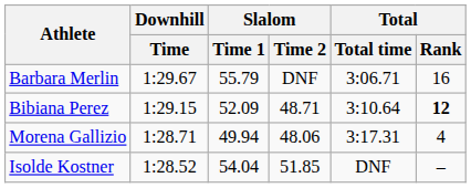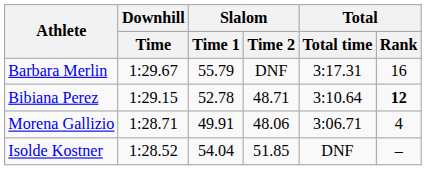 <table class="wikitable" style="font-size:90%">
 <tr>
 <th rowspan="2">Athlete</th>
 <th>Downhill</th>
 <th colspan="2">Slalom</th>
 <th colspan="2">Total</th>
 </tr>
 <tr>
 <th>Time</th>
 <th>Time 1</th>
 <th>Time 2</th>
 <th>Total time</th>
 <th>Rank</th>
 </tr>
 <tr>
 <td><a href='#'>Barbara Merlin</a></td>
 <td align="center">1:29.67</td>
 <td align="center">55.79</td>
 <td align="center">DNF</td>
-<td align="center">3:06.71</td>
+<td align="center">3:17.31</td>
 <td align="center">16</td>
 </tr>
 <tr>
 <td><a href='#'>Bibiana Perez</a></td>
 <td align="center">1:29.15</td>
-<td align="center">52.09</td>
+<td align="center">52.78</td>
 <td align="center">48.71</td>
 <td align="center">3:10.64</td>
 <td align="center"><strong>12</strong></td>
 </tr>
 <tr>
 <td><a href='#'>Morena Gallizio</a></td>
 <td align="center">1:28.71</td>
-<td align="center">49.94</td>
+<td align="center">49.91</td>
 <td align="center">48.06</td>
-<td align="center">3:17.31</td>
+<td align="center">3:06.71</td>
 <td align="center">4</td>
 </tr>
 <tr>
 <td><a href='#'>Isolde Kostner</a></td>
 <td align="center">1:28.52</td>
 <td align="center">54.04</td>
 <td align="center">51.85</td>
 <td align="center">DNF</td>
 <td align="center">–</td>
 </tr>
 </table>
